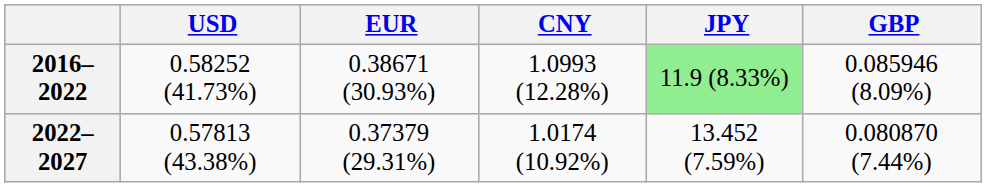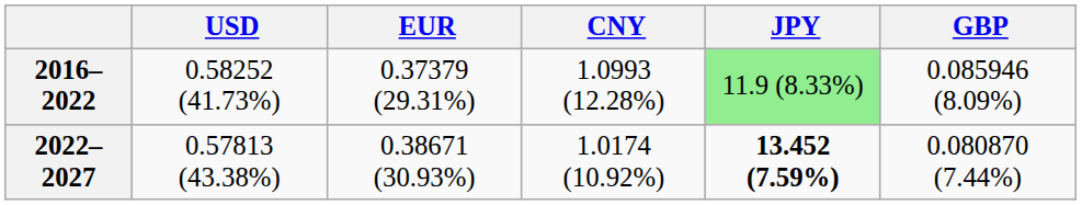 <table class="wikitable" style="font-size: 98%; text-align: center;" width="70%">
 <tr>
 <th></th>
 <th> <a href='#'>USD</a></th>
 <th> <a href='#'>EUR</a></th>
 <th> <a href='#'>CNY</a></th>
 <th> <a href='#'>JPY</a></th>
 <th> <a href='#'>GBP</a></th>
 </tr>
 <tr>
 <th>2016–2022</th>
 <td>0.58252 (41.73%)</td>
-<td>0.38671 (30.93%)</td>
+<td>0.37379 (29.31%)</td>
 <td>1.0993 (12.28%)</td>
 <td style="background: lightgreen;">11.9 (8.33%)</td>
 <td>0.085946 (8.09%)</td>
 </tr>
 <tr>
 <th>2022–2027</th>
 <td>0.57813 (43.38%)</td>
-<td>0.37379 (29.31%)</td>
+<td>0.38671 (30.93%)</td>
 <td>1.0174 (10.92%)</td>
-<td>13.452 (7.59%)</td>
+<td><strong>13.452 (7.59%)</strong></td>
 <td>0.080870 (7.44%)</td>
 </tr>
 </table>
